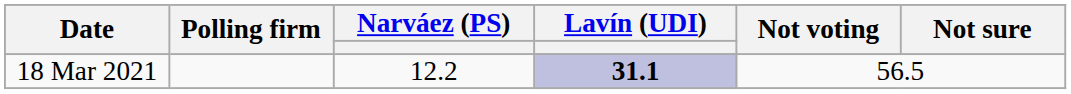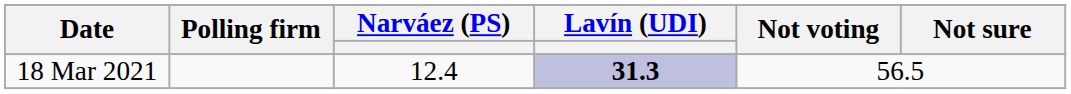 <table class="wikitable sortable mw-collapsible mw-collapsed" style=text-align:center;font-size:90%;line-height:12px>
 <tr>
 <th rowspan=2 width=80px>Date</th>
 <th rowspan=2 width=80px>Polling firm</th>
 <th width=100px><a href='#'>Narváez</a> (<a href='#'>PS</a>)</th>
 <th width=100px><a href='#'>Lavín</a> (<a href='#'>UDI</a>)</th>
 <th rowspan=2 width=80px>Not voting</th>
 <th rowspan=2 width=80px>Not sure</th>
 </tr>
 <tr>
 <th style=background:></th>
 <th style=background:></th>
 </tr>
 <tr>
 <td>18 Mar 2021</td>
 <td></td>
-<td>12.2</td>
-<td style="background:#BFBFDF;"><strong>31.1</strong></td>
+<td>12.4</td>
+<td style="background:#BFBFDF;"><strong>31.3</strong></td>
 <td colspan="2">56.5</td>
 </tr>
 </table>
